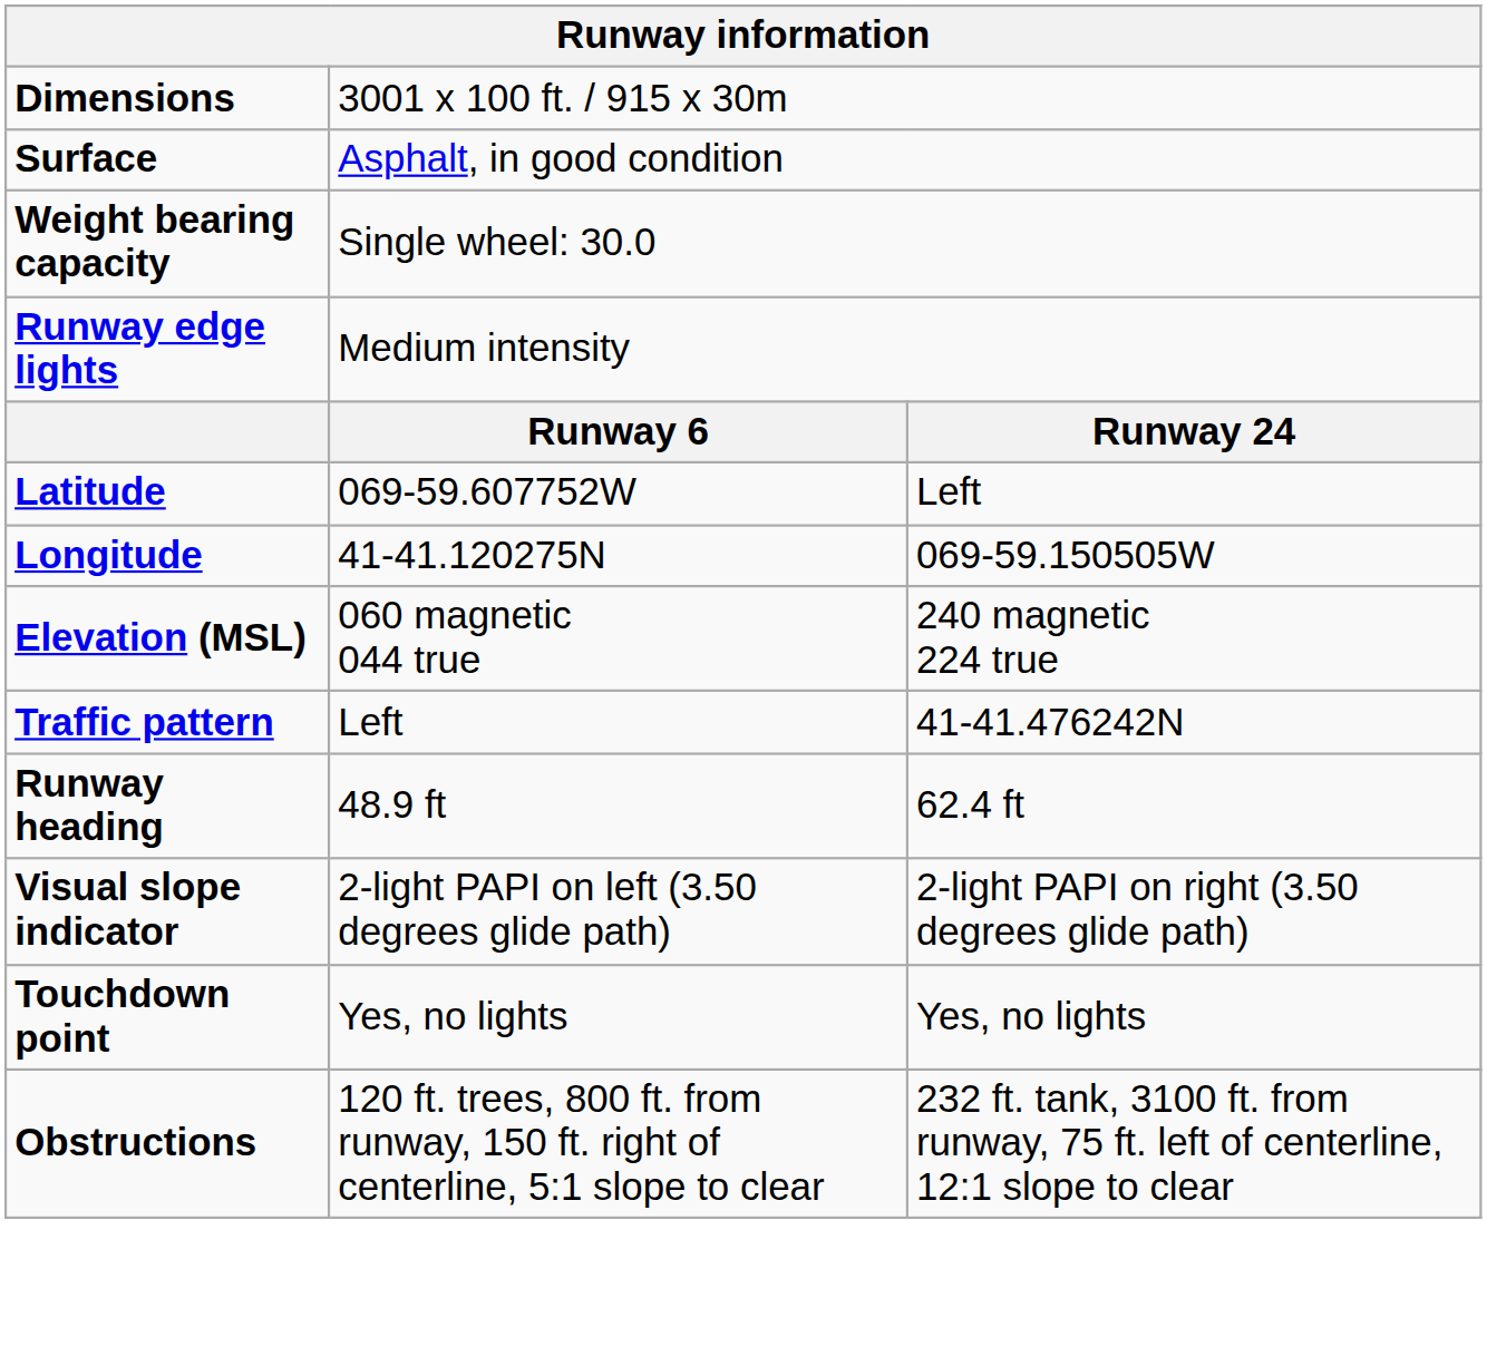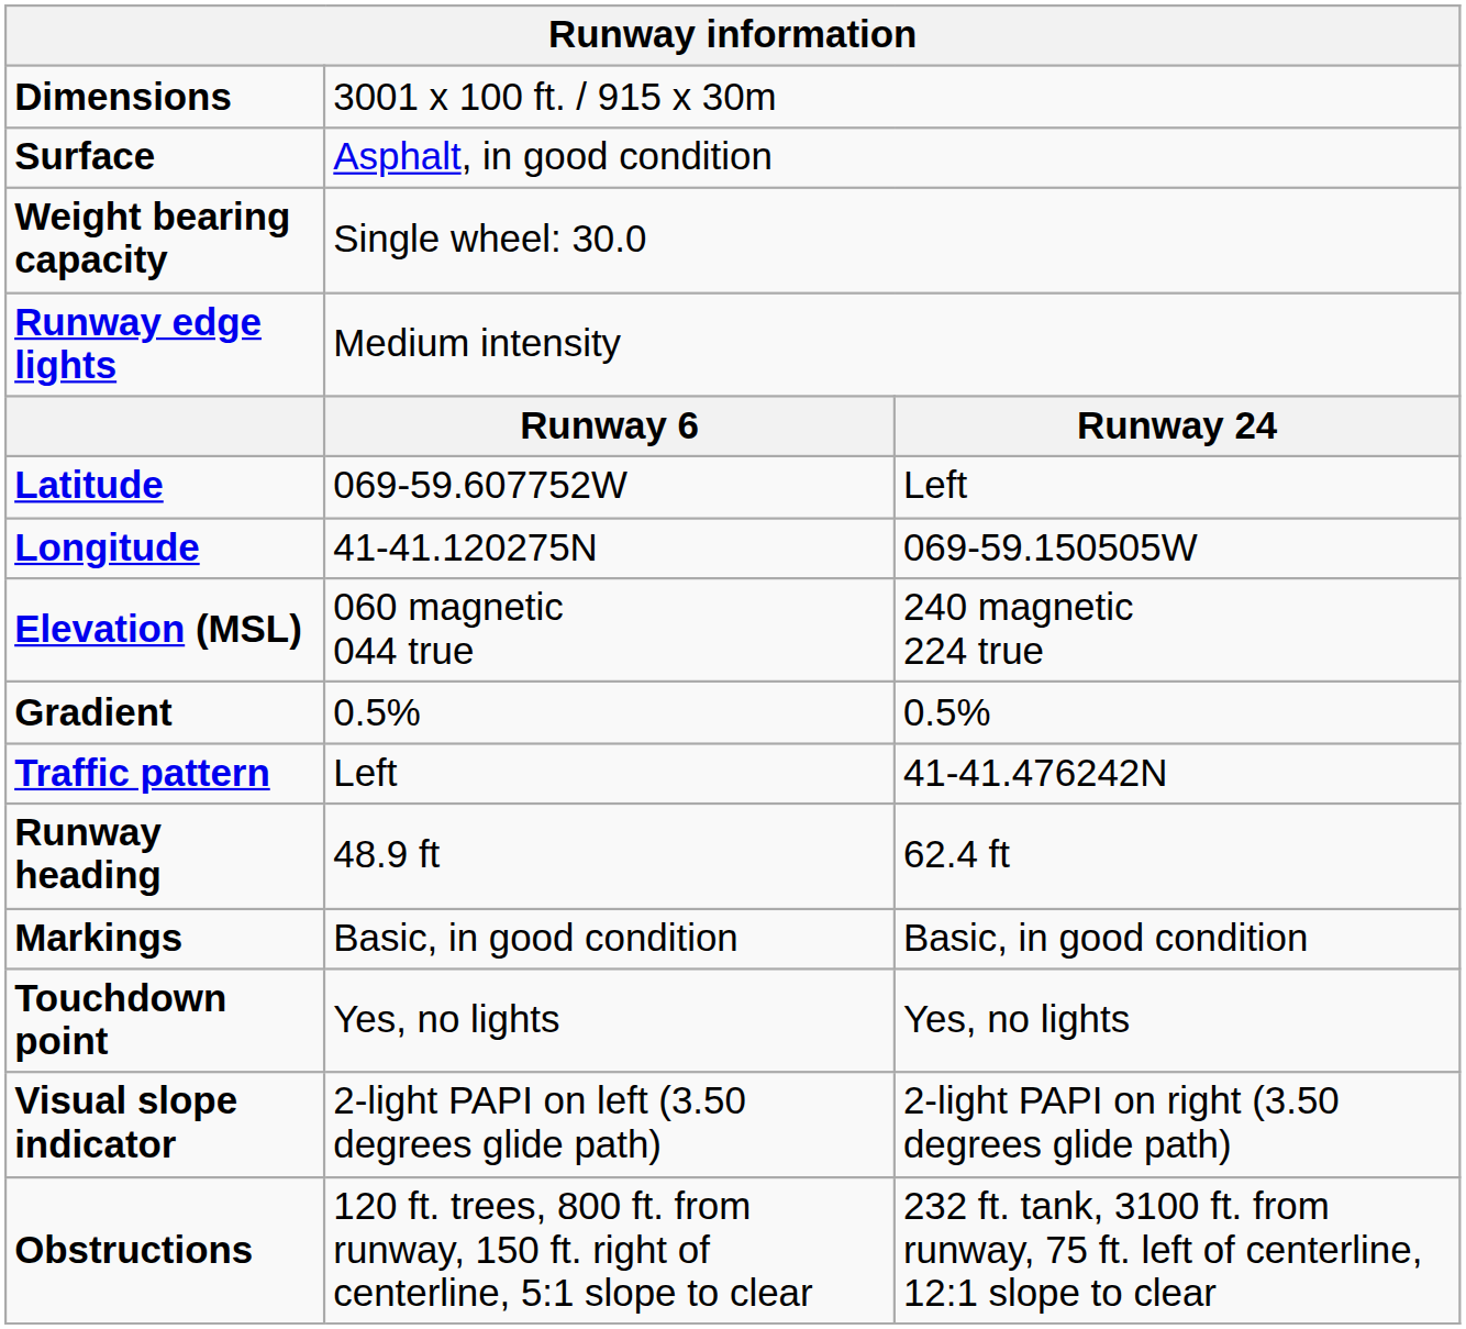 <table class="wikitable">
 <tr>
 <th colspan="3">Runway information</th>
 </tr>
 <tr>
 <td><strong>Dimensions</strong></td>
 <td colspan="2">3001 x 100 ft. / 915 x 30m</td>
 </tr>
 <tr>
 <td><strong>Surface</strong></td>
 <td colspan="2"><a href='#'>Asphalt</a>, in good condition</td>
 </tr>
 <tr>
 <td><strong>Weight bearing capacity</strong></td>
 <td colspan="2">Single wheel: 30.0</td>
 </tr>
 <tr>
 <td><strong><a href='#'>Runway edge lights</a></strong></td>
 <td colspan="2">Medium intensity</td>
 </tr>
 <tr>
 <th></th>
 <th>Runway 6</th>
 <th>Runway 24</th>
 </tr>
 <tr>
 <td><strong><a href='#'>Latitude</a></strong></td>
 <td>069-59.607752W</td>
 <td>Left</td>
 </tr>
 <tr>
 <td><strong><a href='#'>Longitude</a></strong></td>
 <td>41-41.120275N</td>
 <td>069-59.150505W</td>
 </tr>
 <tr>
 <td><strong><a href='#'>Elevation</a> (MSL)</strong></td>
 <td>060 magnetic<br>044 true</td>
 <td>240 magnetic<br>224 true</td>
 </tr>
 <tr>
+<td><strong>Gradient</strong></td>
+<td>0.5%</td>
+<td>0.5%</td>
+</tr>
+<tr>
 <td><strong><a href='#'>Traffic pattern</a></strong></td>
 <td>Left</td>
 <td>41-41.476242N</td>
 </tr>
 <tr>
 <td><strong>Runway heading</strong></td>
 <td>48.9 ft</td>
 <td>62.4 ft</td>
 </tr>
 <tr>
-<td><strong>Visual slope indicator</strong></td>
-<td>2-light PAPI on left (3.50 degrees glide path)</td>
-<td>2-light PAPI on right (3.50 degrees glide path)</td>
+<td><strong>Markings</strong></td>
+<td>Basic, in good condition</td>
+<td>Basic, in good condition</td>
 </tr>
 <tr>
 <td><strong>Touchdown point</strong></td>
 <td>Yes, no lights</td>
 <td>Yes, no lights</td>
 </tr>
 <tr>
+<td><strong>Visual slope indicator</strong></td>
+<td>2-light PAPI on left (3.50 degrees glide path)</td>
+<td>2-light PAPI on right (3.50 degrees glide path)</td>
+</tr>
+<tr>
 <td><strong>Obstructions</strong></td>
 <td>120 ft. trees, 800 ft. from runway, 150 ft. right of centerline, 5:1 slope to clear</td>
 <td>232 ft. tank, 3100 ft. from runway, 75 ft. left of centerline, 12:1 slope to clear</td>
 </tr>
 </table>
